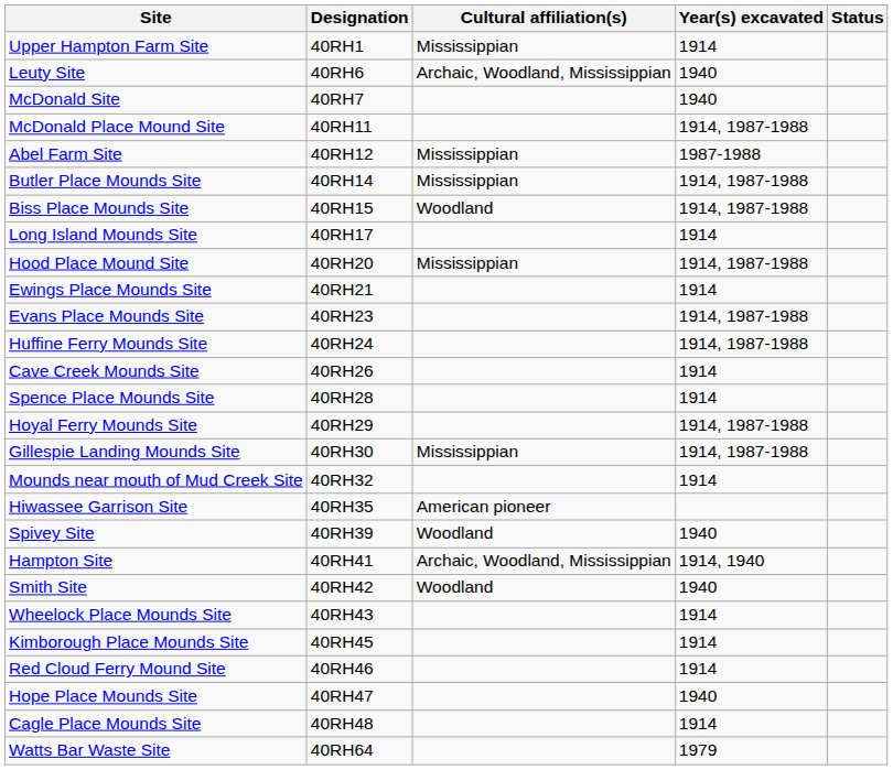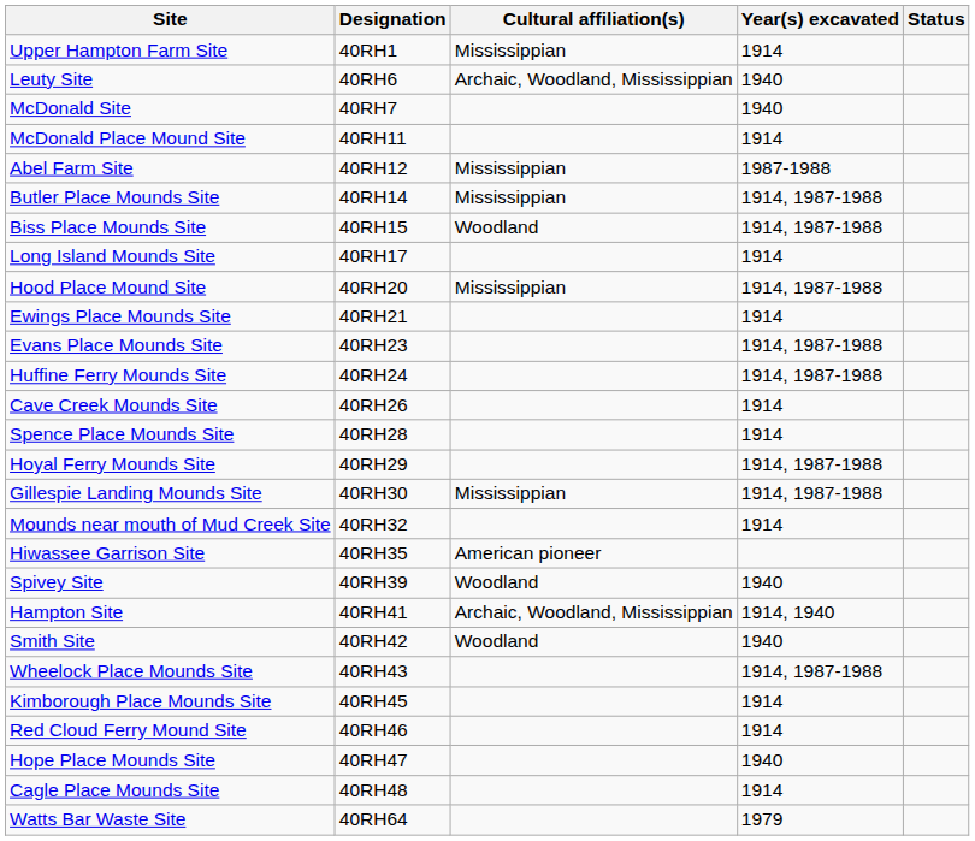 <table class="wikitable">
 <tr>
 <th>Site</th>
 <th>Designation</th>
 <th>Cultural affiliation(s)</th>
 <th>Year(s) excavated</th>
 <th>Status</th>
 </tr>
 <tr>
 <td><a href='#'>Upper Hampton Farm Site</a></td>
 <td>40RH1</td>
 <td>Mississippian</td>
 <td>1914</td>
 <td></td>
 </tr>
 <tr>
 <td><a href='#'>Leuty Site</a></td>
 <td>40RH6</td>
 <td>Archaic, Woodland, Mississippian</td>
 <td>1940</td>
 <td></td>
 </tr>
 <tr>
 <td><a href='#'>McDonald Site</a></td>
 <td>40RH7</td>
 <td></td>
 <td>1940</td>
 <td></td>
 </tr>
 <tr>
 <td><a href='#'>McDonald Place Mound Site</a></td>
 <td>40RH11</td>
 <td></td>
-<td>1914, 1987-1988</td>
+<td>1914</td>
 <td></td>
 </tr>
 <tr>
 <td><a href='#'>Abel Farm Site</a></td>
 <td>40RH12</td>
 <td>Mississippian</td>
 <td>1987-1988</td>
 <td></td>
 </tr>
 <tr>
 <td><a href='#'>Butler Place Mounds Site</a></td>
 <td>40RH14</td>
 <td>Mississippian</td>
 <td>1914, 1987-1988</td>
 <td></td>
 </tr>
 <tr>
 <td><a href='#'>Biss Place Mounds Site</a></td>
 <td>40RH15</td>
 <td>Woodland</td>
 <td>1914, 1987-1988</td>
 <td></td>
 </tr>
 <tr>
 <td><a href='#'>Long Island Mounds Site</a></td>
 <td>40RH17</td>
 <td></td>
 <td>1914</td>
 <td></td>
 </tr>
 <tr>
 <td><a href='#'>Hood Place Mound Site</a></td>
 <td>40RH20</td>
 <td>Mississippian</td>
 <td>1914, 1987-1988</td>
 <td></td>
 </tr>
 <tr>
 <td><a href='#'>Ewings Place Mounds Site</a></td>
 <td>40RH21</td>
 <td></td>
 <td>1914</td>
 <td></td>
 </tr>
 <tr>
 <td><a href='#'>Evans Place Mounds Site</a></td>
 <td>40RH23</td>
 <td></td>
 <td>1914, 1987-1988</td>
 <td></td>
 </tr>
 <tr>
 <td><a href='#'>Huffine Ferry Mounds Site</a></td>
 <td>40RH24</td>
 <td></td>
 <td>1914, 1987-1988</td>
 <td></td>
 </tr>
 <tr>
 <td><a href='#'>Cave Creek Mounds Site</a></td>
 <td>40RH26</td>
 <td></td>
 <td>1914</td>
 <td></td>
 </tr>
 <tr>
 <td><a href='#'>Spence Place Mounds Site</a></td>
 <td>40RH28</td>
 <td></td>
 <td>1914</td>
 <td></td>
 </tr>
 <tr>
 <td><a href='#'>Hoyal Ferry Mounds Site</a></td>
 <td>40RH29</td>
 <td></td>
 <td>1914, 1987-1988</td>
 <td></td>
 </tr>
 <tr>
 <td><a href='#'>Gillespie Landing Mounds Site</a></td>
 <td>40RH30</td>
 <td>Mississippian</td>
 <td>1914, 1987-1988</td>
 <td></td>
 </tr>
 <tr>
 <td><a href='#'>Mounds near mouth of Mud Creek Site</a></td>
 <td>40RH32</td>
 <td></td>
 <td>1914</td>
 <td></td>
 </tr>
 <tr>
 <td><a href='#'>Hiwassee Garrison Site</a></td>
 <td>40RH35</td>
 <td>American pioneer</td>
 <td></td>
 <td></td>
 </tr>
 <tr>
 <td><a href='#'>Spivey Site</a></td>
 <td>40RH39</td>
 <td>Woodland</td>
 <td>1940</td>
 <td></td>
 </tr>
 <tr>
 <td><a href='#'>Hampton Site</a></td>
 <td>40RH41</td>
 <td>Archaic, Woodland, Mississippian</td>
 <td>1914, 1940</td>
 <td></td>
 </tr>
 <tr>
 <td><a href='#'>Smith Site</a></td>
 <td>40RH42</td>
 <td>Woodland</td>
 <td>1940</td>
 <td></td>
 </tr>
 <tr>
 <td><a href='#'>Wheelock Place Mounds Site</a></td>
 <td>40RH43</td>
 <td></td>
-<td>1914</td>
+<td>1914, 1987-1988</td>
 <td></td>
 </tr>
 <tr>
 <td><a href='#'>Kimborough Place Mounds Site</a></td>
 <td>40RH45</td>
 <td></td>
 <td>1914</td>
 <td></td>
 </tr>
 <tr>
 <td><a href='#'>Red Cloud Ferry Mound Site</a></td>
 <td>40RH46</td>
 <td></td>
 <td>1914</td>
 <td></td>
 </tr>
 <tr>
 <td><a href='#'>Hope Place Mounds Site</a></td>
 <td>40RH47</td>
 <td></td>
 <td>1940</td>
 <td></td>
 </tr>
 <tr>
 <td><a href='#'>Cagle Place Mounds Site</a></td>
 <td>40RH48</td>
 <td></td>
 <td>1914</td>
 <td></td>
 </tr>
 <tr>
 <td><a href='#'>Watts Bar Waste Site</a></td>
 <td>40RH64</td>
 <td></td>
 <td>1979</td>
 <td></td>
 </tr>
 </table>
